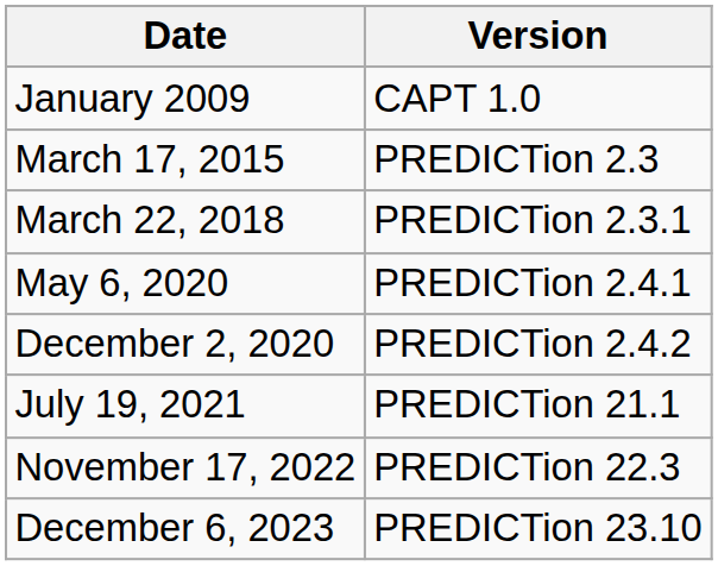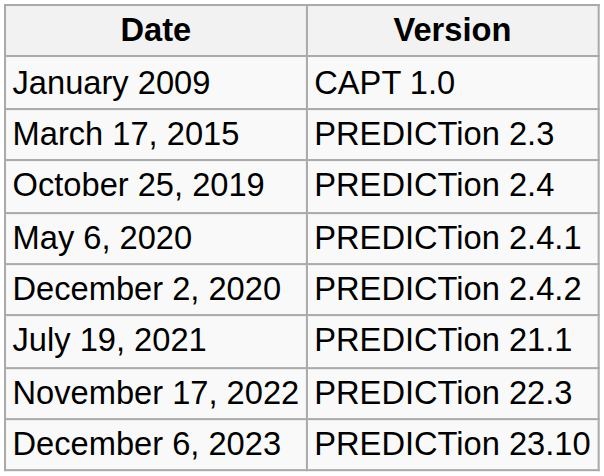 <table class="wikitable">
 <tr>
 <th>Date</th>
 <th>Version</th>
 </tr>
 <tr>
 <td>January 2009</td>
 <td>CAPT 1.0</td>
 </tr>
 <tr>
 <td>March 17, 2015</td>
 <td>PREDICTion 2.3</td>
 </tr>
 <tr>
-<td>March 22, 2018</td>
-<td>PREDICTion 2.3.1</td>
+<td>October 25, 2019</td>
+<td>PREDICTion 2.4</td>
 </tr>
 <tr>
 <td>May 6, 2020</td>
 <td>PREDICTion 2.4.1</td>
 </tr>
 <tr>
 <td>December 2, 2020</td>
 <td>PREDICTion 2.4.2</td>
 </tr>
 <tr>
 <td>July 19, 2021</td>
 <td>PREDICTion 21.1</td>
 </tr>
 <tr>
 <td>November 17, 2022</td>
 <td>PREDICTion 22.3</td>
 </tr>
 <tr>
 <td>December 6, 2023</td>
 <td>PREDICTion 23.10</td>
 </tr>
 </table>
